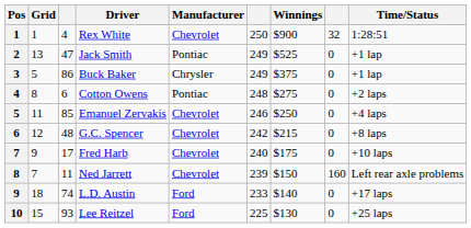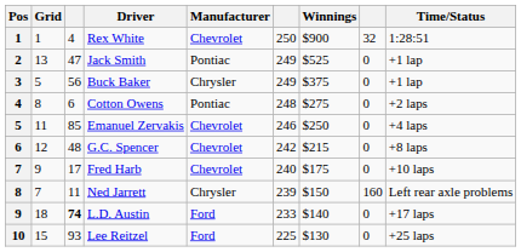 <table class="sortable wikitable" style="font-size:95%">
 <tr>
 <th>Pos</th>
 <th>Grid</th>
 <th></th>
 <th>Driver</th>
 <th>Manufacturer</th>
 <th></th>
 <th>Winnings</th>
 <th></th>
 <th>Time/Status</th>
 </tr>
 <tr>
 <th>1</th>
 <td>1</td>
 <td>4</td>
 <td><a href='#'>Rex White</a></td>
 <td><a href='#'>Chevrolet</a></td>
 <td>250</td>
 <td>$900</td>
 <td>32</td>
 <td>1:28:51</td>
 </tr>
 <tr>
 <th>2</th>
 <td>13</td>
 <td>47</td>
 <td><a href='#'>Jack Smith</a></td>
 <td>Pontiac</td>
 <td>249</td>
 <td>$525</td>
 <td>0</td>
 <td>+1 lap</td>
 </tr>
 <tr>
 <th>3</th>
 <td>5</td>
-<td>86</td>
+<td>56</td>
 <td><a href='#'>Buck Baker</a></td>
 <td>Chrysler</td>
 <td>249</td>
 <td>$375</td>
 <td>0</td>
 <td>+1 lap</td>
 </tr>
 <tr>
 <th>4</th>
 <td>8</td>
 <td>6</td>
 <td><a href='#'>Cotton Owens</a></td>
 <td>Pontiac</td>
 <td>248</td>
 <td>$275</td>
 <td>0</td>
 <td>+2 laps</td>
 </tr>
 <tr>
 <th>5</th>
 <td>11</td>
 <td>85</td>
 <td><a href='#'>Emanuel Zervakis</a></td>
 <td><a href='#'>Chevrolet</a></td>
 <td>246</td>
 <td>$250</td>
 <td>0</td>
 <td>+4 laps</td>
 </tr>
 <tr>
 <th>6</th>
 <td>12</td>
 <td>48</td>
 <td><a href='#'>G.C. Spencer</a></td>
 <td><a href='#'>Chevrolet</a></td>
 <td>242</td>
 <td>$215</td>
 <td>0</td>
 <td>+8 laps</td>
 </tr>
 <tr>
 <th>7</th>
 <td>9</td>
 <td>17</td>
 <td><a href='#'>Fred Harb</a></td>
 <td><a href='#'>Chevrolet</a></td>
 <td>240</td>
 <td>$175</td>
 <td>0</td>
 <td>+10 laps</td>
 </tr>
 <tr>
 <th>8</th>
 <td>7</td>
 <td>11</td>
 <td><a href='#'>Ned Jarrett</a></td>
-<td><a href='#'>Chevrolet</a></td>
+<td>Chrysler</td>
 <td>239</td>
 <td>$150</td>
 <td>160</td>
 <td>Left rear axle problems</td>
 </tr>
 <tr>
 <th>9</th>
 <td>18</td>
-<td>74</td>
+<td><strong>74</strong></td>
 <td><a href='#'>L.D. Austin</a></td>
 <td><a href='#'>Ford</a></td>
 <td>233</td>
 <td>$140</td>
 <td>0</td>
 <td>+17 laps</td>
 </tr>
 <tr>
 <th>10</th>
 <td>15</td>
 <td>93</td>
 <td><a href='#'>Lee Reitzel</a></td>
 <td><a href='#'>Ford</a></td>
 <td>225</td>
 <td>$130</td>
 <td>0</td>
 <td>+25 laps</td>
 </tr>
 </table>
